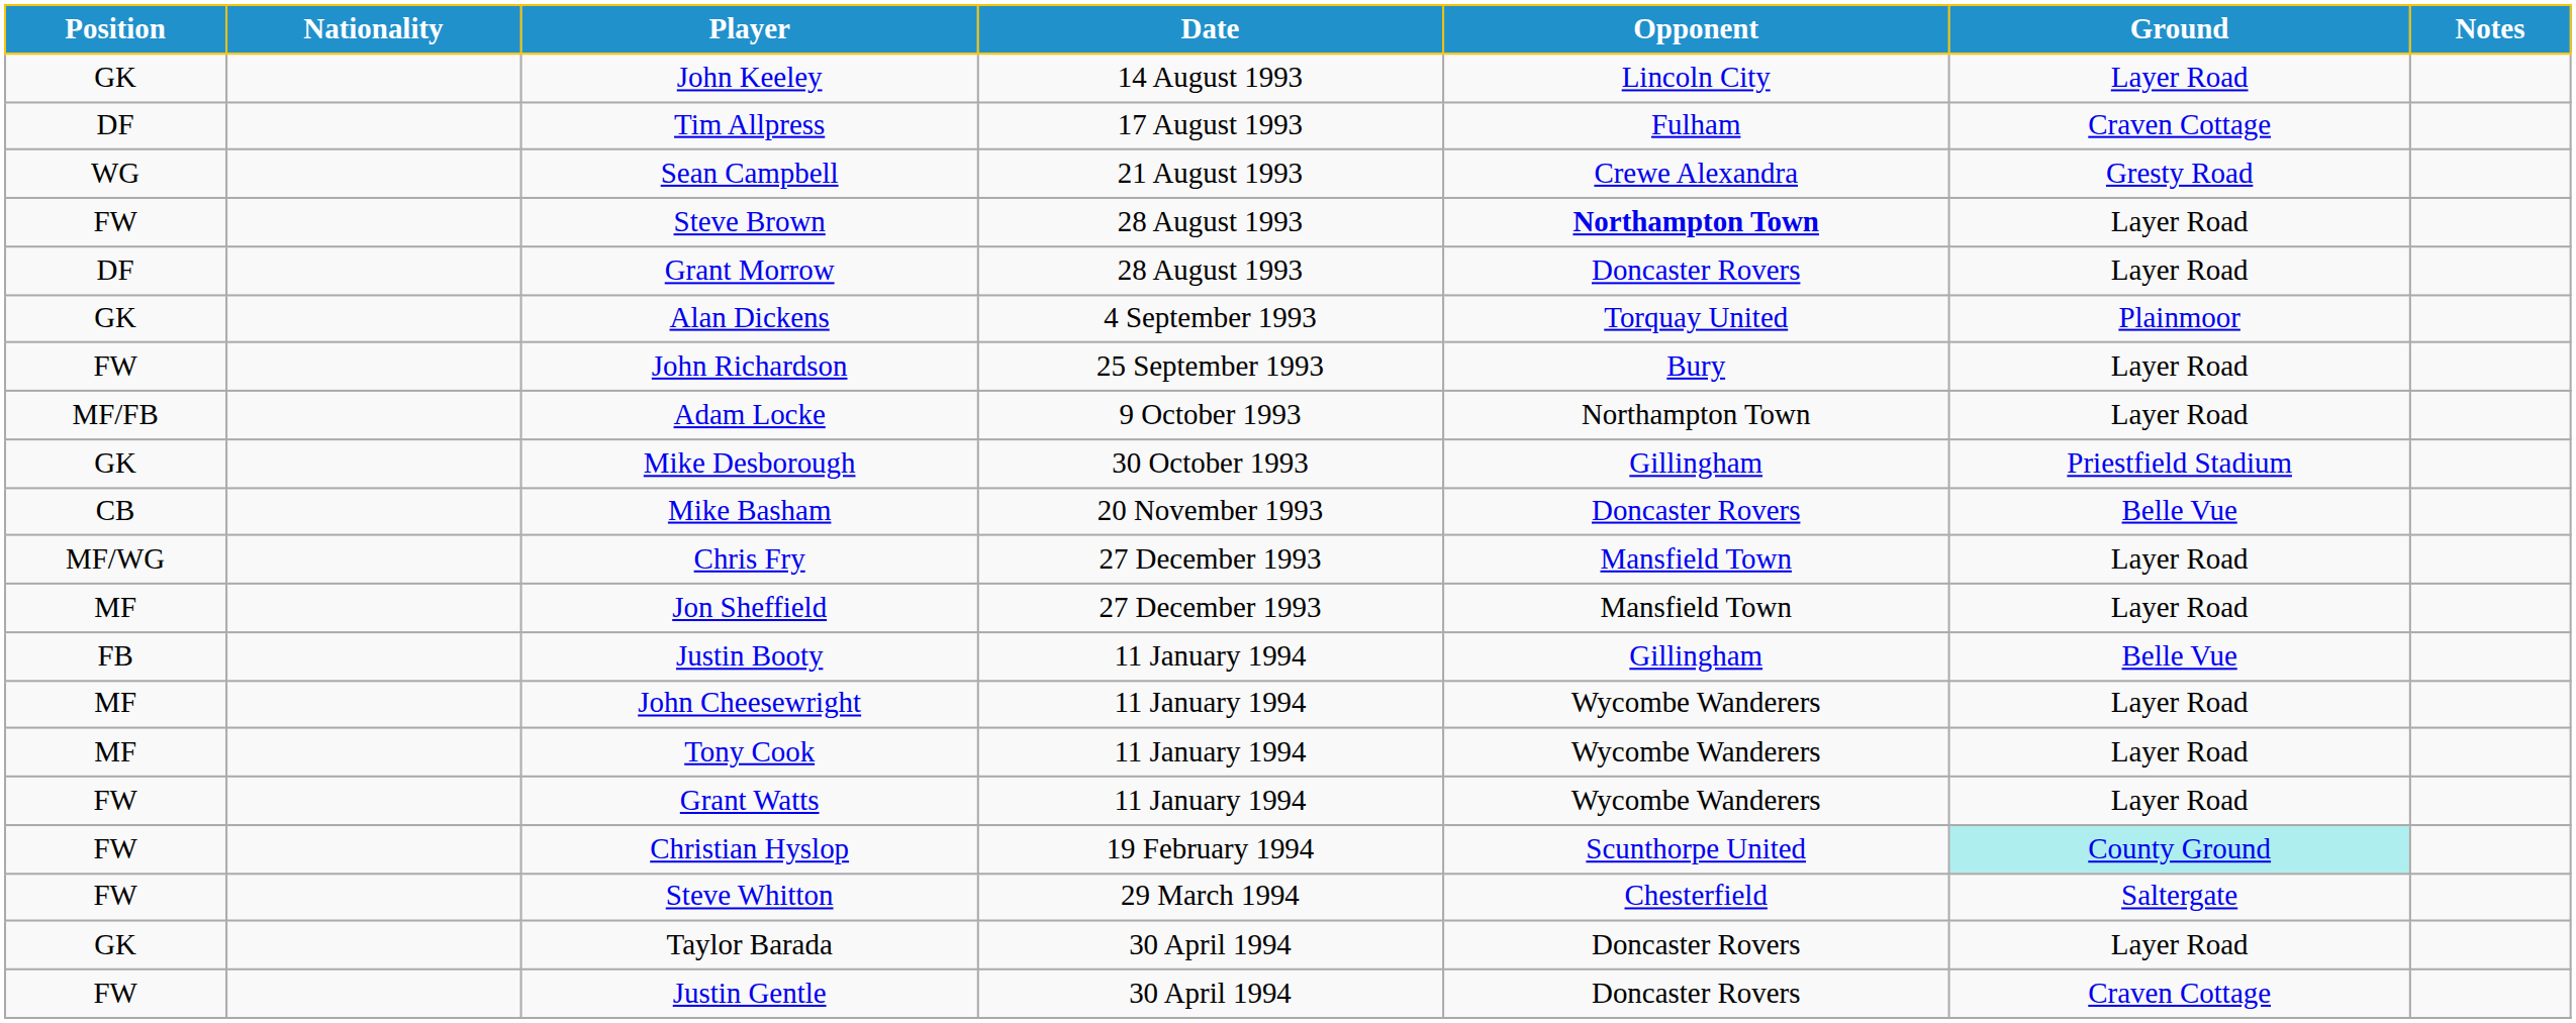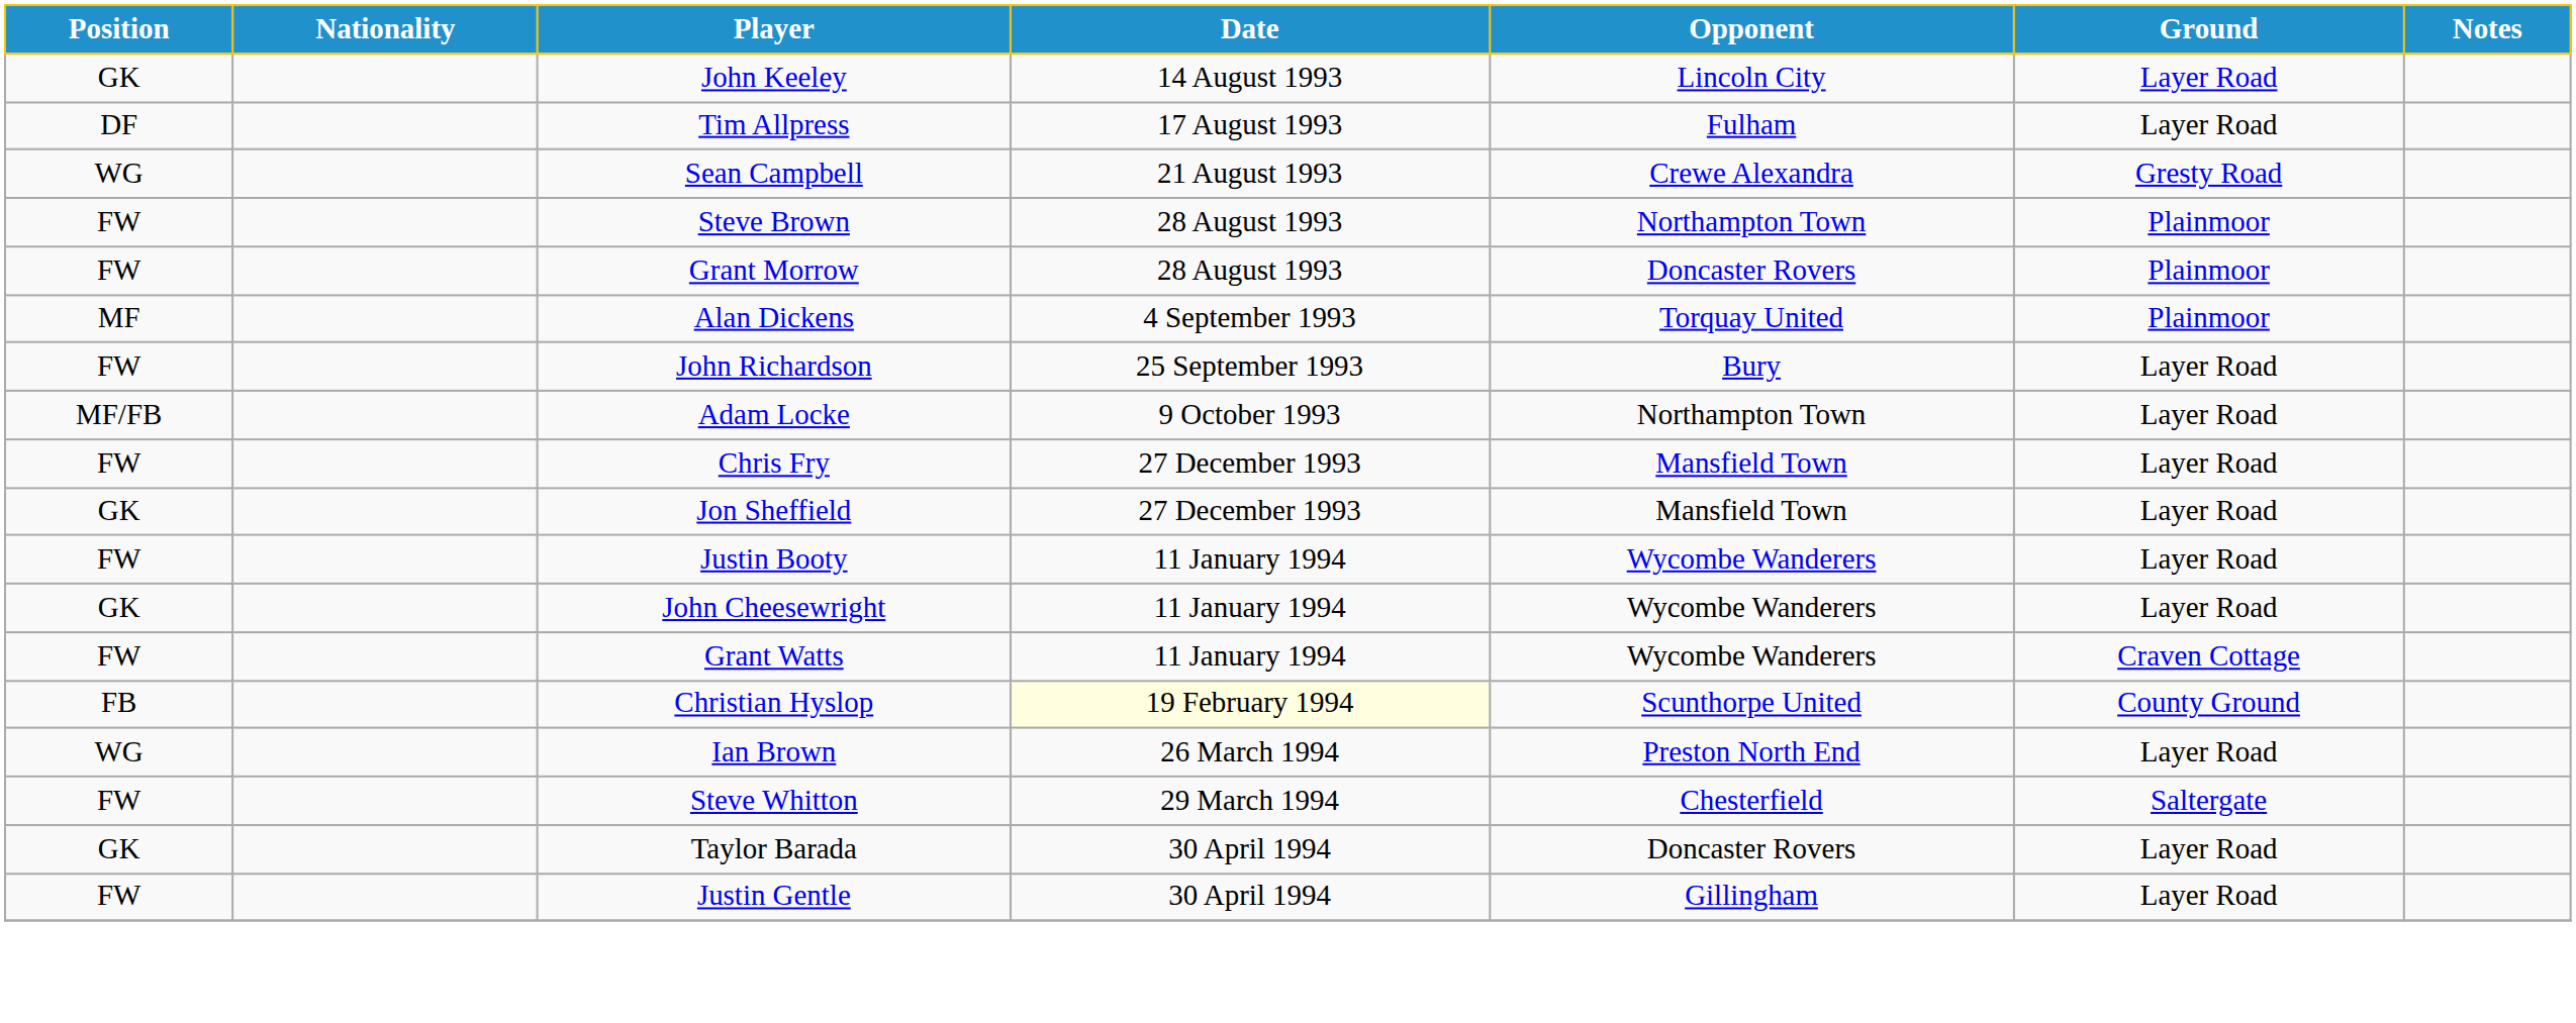 <table class="wikitable" style="text-align:center; font-size:90%; width:100%;">
 <tr>
 <th style="background:#2191CC; color:white; border:1px solid #F7C408; text-align:center;">Position</th>
 <th style="background:#2191CC; color:white; border:1px solid #F7C408; text-align:center;">Nationality</th>
 <th style="background:#2191CC; color:white; border:1px solid #F7C408; text-align:center;">Player</th>
 <th style="background:#2191CC; color:white; border:1px solid #F7C408; text-align:center;">Date</th>
 <th style="background:#2191CC; color:white; border:1px solid #F7C408; text-align:center;">Opponent</th>
 <th style="background:#2191CC; color:white; border:1px solid #F7C408; text-align:center;">Ground</th>
 <th style="background:#2191CC; color:white; border:1px solid #F7C408; text-align:center;">Notes</th>
 </tr>
 <tr>
 <td>GK</td>
 <td></td>
 <td><a href='#'>John Keeley</a></td>
 <td>14 August 1993</td>
 <td><a href='#'>Lincoln City</a></td>
 <td><a href='#'>Layer Road</a></td>
 <td></td>
 </tr>
 <tr>
 <td>DF</td>
 <td></td>
 <td><a href='#'>Tim Allpress</a></td>
 <td>17 August 1993</td>
 <td><a href='#'>Fulham</a></td>
-<td><a href='#'>Craven Cottage</a></td>
+<td>Layer Road</td>
 <td></td>
 </tr>
 <tr>
 <td>WG</td>
 <td></td>
 <td><a href='#'>Sean Campbell</a></td>
 <td>21 August 1993</td>
 <td><a href='#'>Crewe Alexandra</a></td>
 <td><a href='#'>Gresty Road</a></td>
 <td></td>
 </tr>
 <tr>
 <td>FW</td>
 <td></td>
 <td><a href='#'>Steve Brown</a></td>
 <td>28 August 1993</td>
-<td><strong><a href='#'>Northampton Town</a></strong></td>
-<td>Layer Road</td>
+<td><a href='#'>Northampton Town</a></td>
+<td><a href='#'>Plainmoor</a></td>
 <td></td>
 </tr>
 <tr>
-<td>DF</td>
+<td>FW</td>
 <td></td>
 <td><a href='#'>Grant Morrow</a></td>
 <td>28 August 1993</td>
 <td><a href='#'>Doncaster Rovers</a></td>
-<td>Layer Road</td>
+<td><a href='#'>Plainmoor</a></td>
 <td></td>
 </tr>
 <tr>
-<td>GK</td>
+<td>MF</td>
 <td></td>
 <td><a href='#'>Alan Dickens</a></td>
 <td>4 September 1993</td>
 <td><a href='#'>Torquay United</a></td>
 <td><a href='#'>Plainmoor</a></td>
 <td></td>
 </tr>
 <tr>
 <td>FW</td>
 <td></td>
 <td><a href='#'>John Richardson</a></td>
 <td>25 September 1993</td>
 <td><a href='#'>Bury</a></td>
 <td>Layer Road</td>
 <td></td>
 </tr>
 <tr>
 <td>MF/FB</td>
 <td></td>
 <td><a href='#'>Adam Locke</a></td>
 <td>9 October 1993</td>
 <td>Northampton Town</td>
 <td>Layer Road</td>
 <td></td>
 </tr>
 <tr>
-<td>GK</td>
-<td></td>
-<td><a href='#'>Mike Desborough</a></td>
-<td>30 October 1993</td>
-<td><a href='#'>Gillingham</a></td>
-<td><a href='#'>Priestfield Stadium</a></td>
-<td></td>
-</tr>
-<tr>
-<td>CB</td>
-<td></td>
-<td><a href='#'>Mike Basham</a></td>
-<td>20 November 1993</td>
-<td><a href='#'>Doncaster Rovers</a></td>
-<td><a href='#'>Belle Vue</a></td>
-<td></td>
-</tr>
-<tr>
-<td>MF/WG</td>
+<td>FW</td>
 <td></td>
 <td><a href='#'>Chris Fry</a></td>
 <td>27 December 1993</td>
 <td><a href='#'>Mansfield Town</a></td>
 <td>Layer Road</td>
 <td></td>
 </tr>
 <tr>
-<td>MF</td>
+<td>GK</td>
 <td></td>
 <td><a href='#'>Jon Sheffield</a></td>
 <td>27 December 1993</td>
 <td>Mansfield Town</td>
 <td>Layer Road</td>
 <td></td>
 </tr>
 <tr>
-<td>FB</td>
+<td>FW</td>
 <td></td>
 <td><a href='#'>Justin Booty</a></td>
 <td>11 January 1994</td>
-<td><a href='#'>Gillingham</a></td>
-<td><a href='#'>Belle Vue</a></td>
-<td></td>
-</tr>
-<tr>
-<td>MF</td>
-<td></td>
-<td><a href='#'>John Cheesewright</a></td>
-<td>11 January 1994</td>
-<td>Wycombe Wanderers</td>
+<td><a href='#'>Wycombe Wanderers</a></td>
 <td>Layer Road</td>
 <td></td>
 </tr>
 <tr>
-<td>MF</td>
+<td>GK</td>
 <td></td>
-<td><a href='#'>Tony Cook</a></td>
+<td><a href='#'>John Cheesewright</a></td>
 <td>11 January 1994</td>
 <td>Wycombe Wanderers</td>
 <td>Layer Road</td>
 <td></td>
 </tr>
 <tr>
 <td>FW</td>
 <td></td>
 <td><a href='#'>Grant Watts</a></td>
 <td>11 January 1994</td>
 <td>Wycombe Wanderers</td>
-<td>Layer Road</td>
+<td><a href='#'>Craven Cottage</a></td>
 <td></td>
 </tr>
 <tr>
-<td>FW</td>
+<td>FB</td>
 <td></td>
 <td><a href='#'>Christian Hyslop</a></td>
-<td>19 February 1994</td>
+<td style="background: lightyellow;">19 February 1994</td>
 <td><a href='#'>Scunthorpe United</a></td>
-<td style="background: paleturquoise;"><a href='#'>County Ground</a></td>
+<td><a href='#'>County Ground</a></td>
+<td></td>
+</tr>
+<tr>
+<td>WG</td>
+<td></td>
+<td><a href='#'>Ian Brown</a></td>
+<td>26 March 1994</td>
+<td><a href='#'>Preston North End</a></td>
+<td>Layer Road</td>
 <td></td>
 </tr>
 <tr>
 <td>FW</td>
 <td></td>
 <td><a href='#'>Steve Whitton</a></td>
 <td>29 March 1994</td>
 <td><a href='#'>Chesterfield</a></td>
 <td><a href='#'>Saltergate</a></td>
 <td></td>
 </tr>
 <tr>
 <td>GK</td>
 <td></td>
 <td>Taylor Barada</td>
 <td>30 April 1994</td>
 <td>Doncaster Rovers</td>
 <td>Layer Road</td>
 <td></td>
 </tr>
 <tr>
 <td>FW</td>
 <td></td>
 <td><a href='#'>Justin Gentle</a></td>
 <td>30 April 1994</td>
-<td>Doncaster Rovers</td>
-<td><a href='#'>Craven Cottage</a></td>
+<td><a href='#'>Gillingham</a></td>
+<td>Layer Road</td>
 <td></td>
 </tr>
 <tr>
 </tr>
 </table>
